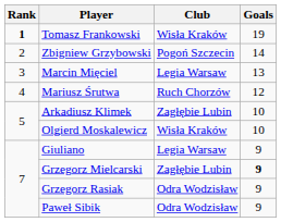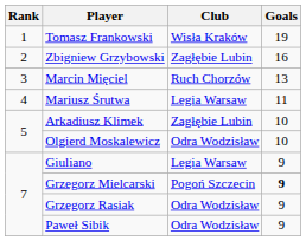 <table class="wikitable" style="text-align:center">
 <tr>
 <th>Rank</th>
 <th>Player</th>
 <th>Club</th>
 <th>Goals</th>
 </tr>
 <tr>
-<td rowspan="1"><strong>1</strong></td>
+<td rowspan="1">1</td>
 <td align="left"> <a href='#'>Tomasz Frankowski</a></td>
 <td align="left"><a href='#'>Wisła Kraków</a></td>
 <td>19</td>
 </tr>
 <tr>
 <td rowspan="1">2</td>
 <td align="left"> <a href='#'>Zbigniew Grzybowski</a></td>
-<td align="left"><a href='#'>Pogoń Szczecin</a></td>
-<td>14</td>
+<td align="left"><a href='#'>Zagłębie Lubin</a></td>
+<td>16</td>
 </tr>
 <tr>
 <td rowspan="1">3</td>
 <td align="left"> <a href='#'>Marcin Mięciel</a></td>
-<td align="left"><a href='#'>Legia Warsaw</a></td>
+<td align="left"><a href='#'>Ruch Chorzów</a></td>
 <td>13</td>
 </tr>
 <tr>
 <td rowspan="1">4</td>
 <td align="left"> <a href='#'>Mariusz Śrutwa</a></td>
-<td align="left"><a href='#'>Ruch Chorzów</a></td>
-<td>12</td>
+<td align="left"><a href='#'>Legia Warsaw</a></td>
+<td>11</td>
 </tr>
 <tr>
 <td rowspan="2">5</td>
 <td align="left"> <a href='#'>Arkadiusz Klimek</a></td>
 <td align="left"><a href='#'>Zagłębie Lubin</a></td>
 <td>10</td>
 </tr>
 <tr>
 <td align="left"> <a href='#'>Olgierd Moskalewicz</a></td>
-<td align="left"><a href='#'>Wisła Kraków</a></td>
+<td align="left"><a href='#'>Odra Wodzisław</a></td>
 <td>10</td>
 </tr>
 <tr>
 <td rowspan="4">7</td>
 <td align="left"> <a href='#'>Giuliano</a></td>
 <td align="left"><a href='#'>Legia Warsaw</a></td>
 <td>9</td>
 </tr>
 <tr>
 <td align="left"> <a href='#'>Grzegorz Mielcarski</a></td>
-<td align="left"><a href='#'>Zagłębie Lubin</a></td>
+<td align="left"><a href='#'>Pogoń Szczecin</a></td>
 <td><strong>9</strong></td>
 </tr>
 <tr>
 <td align="left"> <a href='#'>Grzegorz Rasiak</a></td>
 <td align="left"><a href='#'>Odra Wodzisław</a></td>
 <td>9</td>
 </tr>
 <tr>
 <td align="left"> <a href='#'>Paweł Sibik</a></td>
 <td align="left"><a href='#'>Odra Wodzisław</a></td>
 <td>9</td>
 </tr>
 </table>
